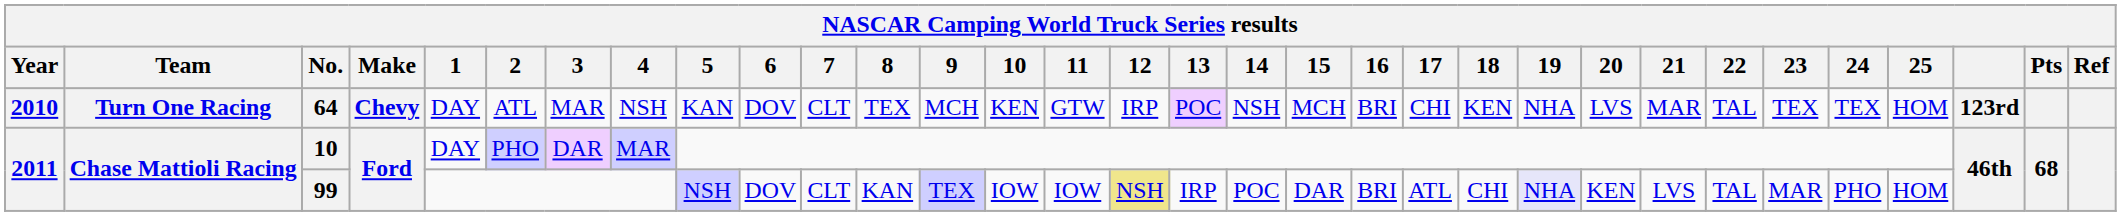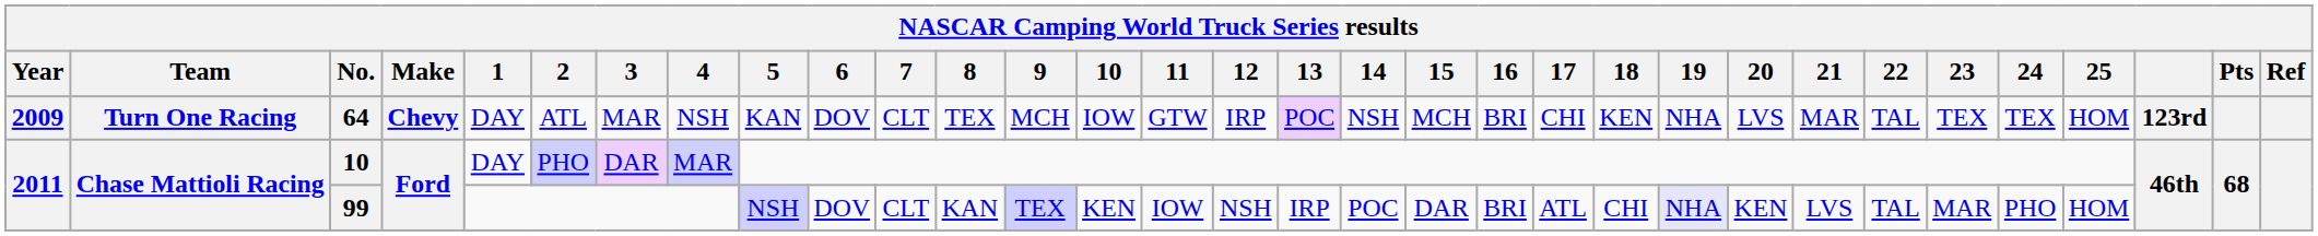 <table class="wikitable" style="text-align:center; font-size:75%">
 <tr>
 <th colspan=32><a href='#'>NASCAR Camping World Truck Series</a> results</th>
 </tr>
 <tr>
 <th>Year</th>
 <th>Team</th>
 <th>No.</th>
 <th>Make</th>
 <th>1</th>
 <th>2</th>
 <th>3</th>
 <th>4</th>
 <th>5</th>
 <th>6</th>
 <th>7</th>
 <th>8</th>
 <th>9</th>
 <th>10</th>
 <th>11</th>
 <th>12</th>
 <th>13</th>
 <th>14</th>
 <th>15</th>
 <th>16</th>
 <th>17</th>
 <th>18</th>
 <th>19</th>
 <th>20</th>
 <th>21</th>
 <th>22</th>
 <th>23</th>
 <th>24</th>
 <th>25</th>
 <th></th>
 <th>Pts</th>
 <th>Ref</th>
 </tr>
 <tr>
-<th><a href='#'>2010</a></th>
+<th><a href='#'>2009</a></th>
 <th><a href='#'>Turn One Racing</a></th>
 <th>64</th>
 <th><a href='#'>Chevy</a></th>
 <td><a href='#'>DAY</a></td>
 <td><a href='#'>ATL</a></td>
 <td><a href='#'>MAR</a></td>
 <td><a href='#'>NSH</a></td>
 <td><a href='#'>KAN</a></td>
 <td><a href='#'>DOV</a></td>
 <td><a href='#'>CLT</a></td>
 <td><a href='#'>TEX</a></td>
 <td><a href='#'>MCH</a></td>
-<td><a href='#'>KEN</a></td>
+<td><a href='#'>IOW</a></td>
 <td><a href='#'>GTW</a></td>
 <td><a href='#'>IRP</a></td>
 <td style="background:#EFCFFF;"><a href='#'>POC</a><br></td>
 <td><a href='#'>NSH</a></td>
 <td><a href='#'>MCH</a></td>
 <td><a href='#'>BRI</a></td>
 <td><a href='#'>CHI</a></td>
 <td><a href='#'>KEN</a></td>
 <td><a href='#'>NHA</a></td>
 <td><a href='#'>LVS</a></td>
 <td><a href='#'>MAR</a></td>
 <td><a href='#'>TAL</a></td>
 <td><a href='#'>TEX</a></td>
 <td><a href='#'>TEX</a></td>
 <td><a href='#'>HOM</a></td>
 <th>123rd</th>
 <th></th>
 <th></th>
 </tr>
 <tr>
 <th rowspan=2><a href='#'>2011</a></th>
 <th rowspan=2><a href='#'>Chase Mattioli Racing</a></th>
 <th>10</th>
 <th rowspan=2><a href='#'>Ford</a></th>
 <td><a href='#'>DAY</a></td>
 <td style="background:#CFCFFF;"><a href='#'>PHO</a><br></td>
 <td style="background:#EFCFFF;"><a href='#'>DAR</a><br></td>
 <td style="background:#CFCFFF;"><a href='#'>MAR</a><br></td>
 <td colspan=21></td>
 <th rowspan=2>46th</th>
 <th rowspan=2>68</th>
 <th rowspan=2></th>
 </tr>
 <tr>
 <th>99</th>
 <td colspan=4></td>
 <td style="background:#CFCFFF;"><a href='#'>NSH</a><br></td>
 <td><a href='#'>DOV</a></td>
 <td><a href='#'>CLT</a></td>
 <td><a href='#'>KAN</a></td>
 <td style="background:#CFCFFF;"><a href='#'>TEX</a><br></td>
+<td><a href='#'>KEN</a></td>
 <td><a href='#'>IOW</a></td>
-<td><a href='#'>IOW</a></td>
-<td style="background: khaki;"><a href='#'>NSH</a></td>
+<td><a href='#'>NSH</a></td>
 <td><a href='#'>IRP</a></td>
 <td><a href='#'>POC</a></td>
 <td><a href='#'>DAR</a></td>
 <td><a href='#'>BRI</a></td>
 <td><a href='#'>ATL</a></td>
 <td><a href='#'>CHI</a></td>
 <td style="background: lavender;"><a href='#'>NHA</a></td>
 <td><a href='#'>KEN</a></td>
 <td><a href='#'>LVS</a></td>
 <td><a href='#'>TAL</a></td>
 <td><a href='#'>MAR</a></td>
 <td><a href='#'>PHO</a></td>
 <td><a href='#'>HOM</a></td>
 </tr>
 </table>
